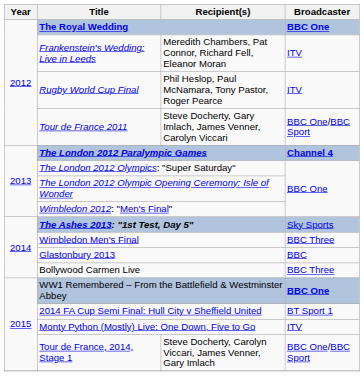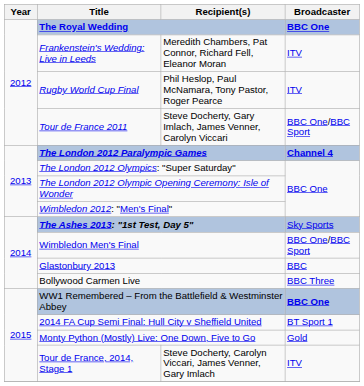 <table class="wikitable" width="95%">
 <tr>
 <th width=5%>Year</th>
 <th width=25%>Title</th>
 <th width=25%><strong>Recipient(s)</strong></th>
 <th width=10%><strong>Broadcaster</strong></th>
 </tr>
 <tr>
 <td rowspan="4" style="text-align:center;"><a href='#'>2012</a></td>
 <td colspan="2" style="background:#B0C4DE;"><strong><a href='#'>The Royal Wedding</a></strong></td>
 <td style="background:#B0C4DE;"><strong><a href='#'>BBC One</a></strong></td>
 </tr>
 <tr>
 <td><em><a href='#'>Frankenstein's Wedding: Live in Leeds</a></em></td>
 <td>Meredith Chambers, Pat Connor, Richard Fell, Eleanor Moran</td>
 <td><a href='#'>ITV</a></td>
 </tr>
 <tr>
 <td><em><a href='#'>Rugby World Cup Final</a></em></td>
 <td>Phil Heslop, Paul McNamara, Tony Pastor, Roger Pearce</td>
 <td><a href='#'>ITV</a></td>
 </tr>
 <tr>
 <td><em><a href='#'>Tour de France 2011</a></em></td>
 <td>Steve Docherty, Gary Imlach, James Venner, Carolyn Viccari</td>
 <td><a href='#'>BBC One</a>/<a href='#'>BBC Sport</a></td>
 </tr>
 <tr>
 <td rowspan="4" style="text-align:center;"><a href='#'>2013</a></td>
 <td colspan="2" style="background:#B0C4DE;"><strong><em><a href='#'>The London 2012 Paralympic Games</a></em></strong></td>
 <td style="background:#B0C4DE;"><strong><a href='#'>Channel 4</a></strong></td>
 </tr>
 <tr>
 <td colspan="2"><em><a href='#'>The London 2012 Olympics</a></em>: "Super Saturday"</td>
 <td rowspan="3"><a href='#'>BBC One</a></td>
 </tr>
 <tr>
 <td colspan="2"><em><a href='#'>The London 2012 Olympic Opening Ceremony: Isle of Wonder</a></em></td>
 </tr>
 <tr>
 <td colspan="2"><em><a href='#'>Wimbledon 2012</a></em>: "<a href='#'>Men's Final</a>"</td>
 </tr>
 <tr>
 <td rowspan="4" style="text-align:center;"><a href='#'>2014</a></td>
 <td colspan="2" style="background:#B0C4DE;"><strong><em><a href='#'>The Ashes 2013</a><em>: "1st Test, Day 5"<strong></td>
 <td style="background:#B0C4DE;"></strong><a href='#'>Sky Sports</a><strong></td>
 </tr>
 <tr>
 <td colspan="2"></em><a href='#'>Wimbledon Men's Final</a><em></td>
-<td><a href='#'>BBC Three</a></td>
+<td><a href='#'>BBC One</a>/<a href='#'>BBC Sport</a></td>
 </tr>
 <tr>
 <td colspan="2"></em><a href='#'>Glastonbury 2013</a><em></td>
 <td><a href='#'>BBC</a></td>
 </tr>
 <tr>
 <td colspan="2"></em>Bollywood Carmen Live<em></td>
 <td><a href='#'>BBC Three</a></td>
 </tr>
 <tr>
 <td rowspan="4" style="text-align:center;"><a href='#'>2015</a></td>
 <td colspan="2" style="background:#B0C4DE;"></em></strong>WW1 Remembered – From the Battlefield & Westminster Abbey<strong><em></td>
 <td style="background:#B0C4DE;"><strong><a href='#'>BBC One</a></strong></td>
 </tr>
 <tr>
 <td colspan="2"></em><a href='#'>2014 FA Cup Semi Final: Hull City v Sheffield United</a><em></td>
 <td><a href='#'>BT Sport 1</a></td>
 </tr>
 <tr>
 <td colspan="2"></em><a href='#'>Monty Python (Mostly) Live: One Down, Five to Go</a><em></td>
-<td><a href='#'>ITV</a></td>
+<td><a href='#'>Gold</a></td>
 </tr>
 <tr>
 <td></em><a href='#'>Tour de France, 2014, Stage 1</a><em></td>
 <td>Steve Docherty, Carolyn Viccari, James Venner, Gary Imlach</td>
-<td><a href='#'>BBC One</a>/<a href='#'>BBC Sport</a></td>
+<td><a href='#'>ITV</a></td>
 </tr>
 <tr>
 </tr>
 </table>
